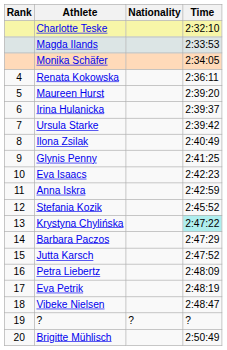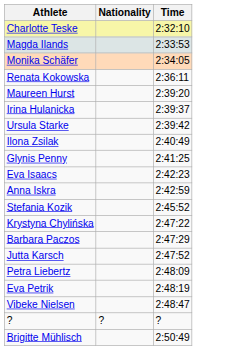 <table class="wikitable sortable">
 <tr>
-<th>Rank</th>
 <th>Athlete</th>
 <th>Nationality</th>
 <th>Time</th>
 </tr>
 <tr bgcolor=#F7F6A8>
-<td align=center></td>
 <td><a href='#'>Charlotte Teske</a></td>
 <td></td>
 <td>2:32:10</td>
 </tr>
 <tr bgcolor=#DCE5E5>
-<td align=center></td>
 <td><a href='#'>Magda Ilands</a></td>
 <td></td>
 <td>2:33:53</td>
 </tr>
 <tr bgcolor=#FFDAB9>
-<td align=center></td>
 <td><a href='#'>Monika Schäfer</a></td>
 <td></td>
 <td>2:34:05</td>
 </tr>
 <tr>
-<td align=center>4</td>
 <td><a href='#'>Renata Kokowska</a></td>
 <td></td>
 <td>2:36:11</td>
 </tr>
 <tr>
-<td align=center>5</td>
 <td><a href='#'>Maureen Hurst</a></td>
 <td></td>
 <td>2:39:20</td>
 </tr>
 <tr>
-<td align=center>6</td>
 <td><a href='#'>Irina Hulanicka</a></td>
 <td></td>
 <td>2:39:37</td>
 </tr>
 <tr>
-<td align=center>7</td>
 <td><a href='#'>Ursula Starke</a></td>
 <td></td>
 <td>2:39:42</td>
 </tr>
 <tr>
-<td align=center>8</td>
 <td><a href='#'>Ilona Zsilak</a></td>
 <td></td>
 <td>2:40:49</td>
 </tr>
 <tr>
-<td align=center>9</td>
 <td><a href='#'>Glynis Penny</a></td>
 <td></td>
 <td>2:41:25</td>
 </tr>
 <tr>
-<td align=center>10</td>
 <td><a href='#'>Eva Isaacs</a></td>
 <td></td>
 <td>2:42:23</td>
 </tr>
 <tr>
-<td align=center>11</td>
 <td><a href='#'>Anna Iskra</a></td>
 <td></td>
 <td>2:42:59</td>
 </tr>
 <tr>
-<td align=center>12</td>
 <td><a href='#'>Stefania Kozik</a></td>
 <td></td>
 <td>2:45:52</td>
 </tr>
 <tr>
-<td align=center>13</td>
 <td><a href='#'>Krystyna Chylińska</a></td>
 <td></td>
-<td style="background: paleturquoise;">2:47:22</td>
+<td>2:47:22</td>
 </tr>
 <tr>
-<td align=center>14</td>
 <td><a href='#'>Barbara Paczos</a></td>
 <td></td>
 <td>2:47:29</td>
 </tr>
 <tr>
-<td align=center>15</td>
 <td><a href='#'>Jutta Karsch</a></td>
 <td></td>
 <td>2:47:52</td>
 </tr>
 <tr>
-<td align=center>16</td>
 <td><a href='#'>Petra Liebertz</a></td>
 <td></td>
 <td>2:48:09</td>
 </tr>
 <tr>
-<td align=center>17</td>
 <td><a href='#'>Eva Petrik</a></td>
 <td></td>
 <td>2:48:19</td>
 </tr>
 <tr>
-<td align=center>18</td>
 <td><a href='#'>Vibeke Nielsen</a></td>
 <td></td>
 <td>2:48:47</td>
 </tr>
 <tr>
-<td align=center>19</td>
 <td>?</td>
 <td>?</td>
 <td>?</td>
 </tr>
 <tr>
-<td align=center>20</td>
 <td><a href='#'>Brigitte Mühlisch</a></td>
 <td></td>
 <td>2:50:49</td>
 </tr>
 </table>
